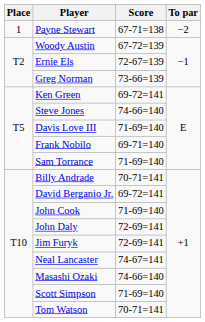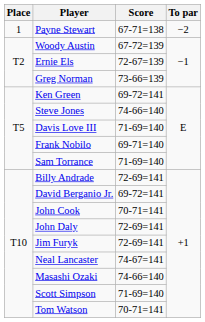 <table class="wikitable">
 <tr>
 <th>Place</th>
 <th>Player</th>
 <th>Score</th>
 <th>To par</th>
 </tr>
 <tr>
 <td align=center>1</td>
 <td> <a href='#'>Payne Stewart</a></td>
 <td align=center>67-71=138</td>
 <td align=center>−2</td>
 </tr>
 <tr>
 <td rowspan="3" align=center>T2</td>
 <td> <a href='#'>Woody Austin</a></td>
 <td align=center>67-72=139</td>
 <td rowspan="3" align=center>−1</td>
 </tr>
 <tr>
 <td> <a href='#'>Ernie Els</a></td>
 <td align=center>72-67=139</td>
 </tr>
 <tr>
 <td> <a href='#'>Greg Norman</a></td>
 <td align=center>73-66=139</td>
 </tr>
 <tr>
 <td rowspan="5" align=center>T5</td>
 <td> <a href='#'>Ken Green</a></td>
 <td align=center>69-72=141</td>
 <td rowspan="5" align=center>E</td>
 </tr>
 <tr>
 <td> <a href='#'>Steve Jones</a></td>
 <td align=center>74-66=140</td>
 </tr>
 <tr>
 <td> <a href='#'>Davis Love III</a></td>
 <td align=center>71-69=140</td>
 </tr>
 <tr>
 <td> <a href='#'>Frank Nobilo</a></td>
 <td align=center>69-71=140</td>
 </tr>
 <tr>
 <td> <a href='#'>Sam Torrance</a></td>
 <td align=center>71-69=140</td>
 </tr>
 <tr>
 <td rowspan="9" align=center>T10</td>
 <td> <a href='#'>Billy Andrade</a></td>
-<td align=center>70-71=141</td>
+<td align=center>72-69=141</td>
 <td rowspan="9" align=center>+1</td>
 </tr>
 <tr>
 <td> <a href='#'>David Berganio Jr.</a></td>
 <td align=center>69-72=141</td>
 </tr>
 <tr>
 <td> <a href='#'>John Cook</a></td>
-<td align=center>71-69=140</td>
+<td align=center>70-71=141</td>
 </tr>
 <tr>
 <td> <a href='#'>John Daly</a></td>
 <td align=center>72-69=141</td>
 </tr>
 <tr>
 <td> <a href='#'>Jim Furyk</a></td>
 <td align=center>72-69=141</td>
 </tr>
 <tr>
 <td> <a href='#'>Neal Lancaster</a></td>
 <td align=center>74-67=141</td>
 </tr>
 <tr>
 <td> <a href='#'>Masashi Ozaki</a></td>
 <td align=center>74-66=140</td>
 </tr>
 <tr>
 <td> <a href='#'>Scott Simpson</a></td>
 <td align=center>71-69=140</td>
 </tr>
 <tr>
 <td> <a href='#'>Tom Watson</a></td>
 <td align=center>70-71=141</td>
 </tr>
 </table>
